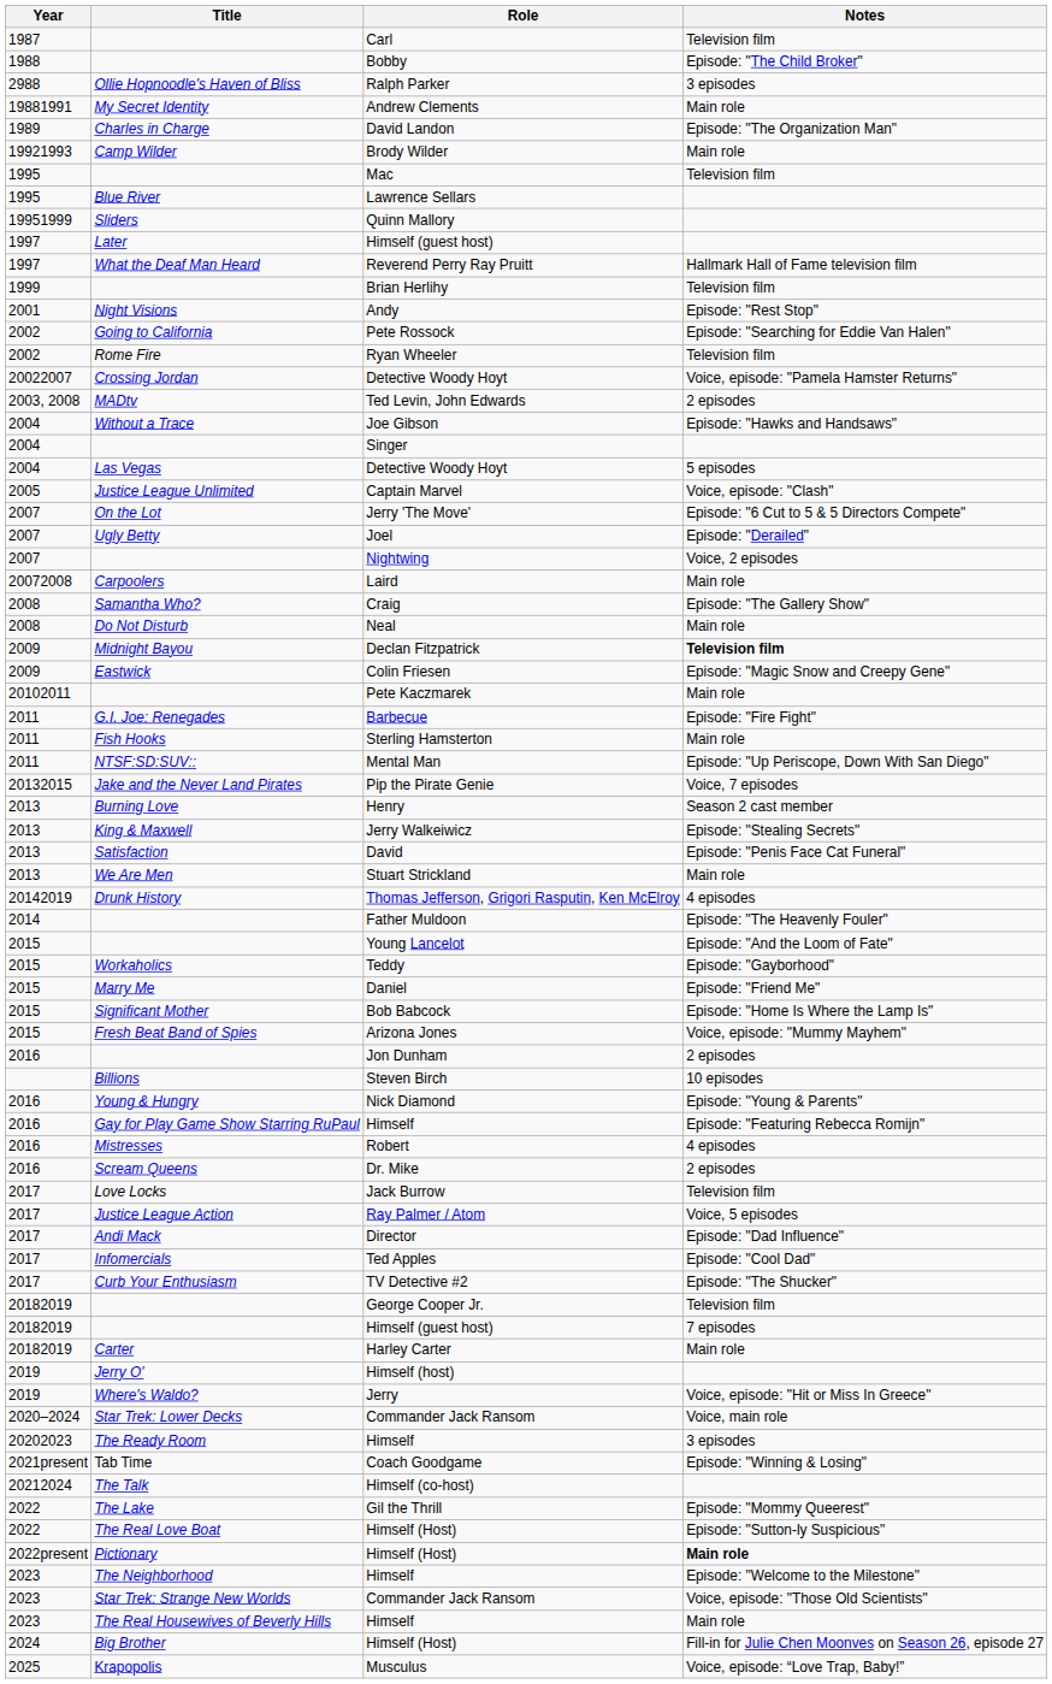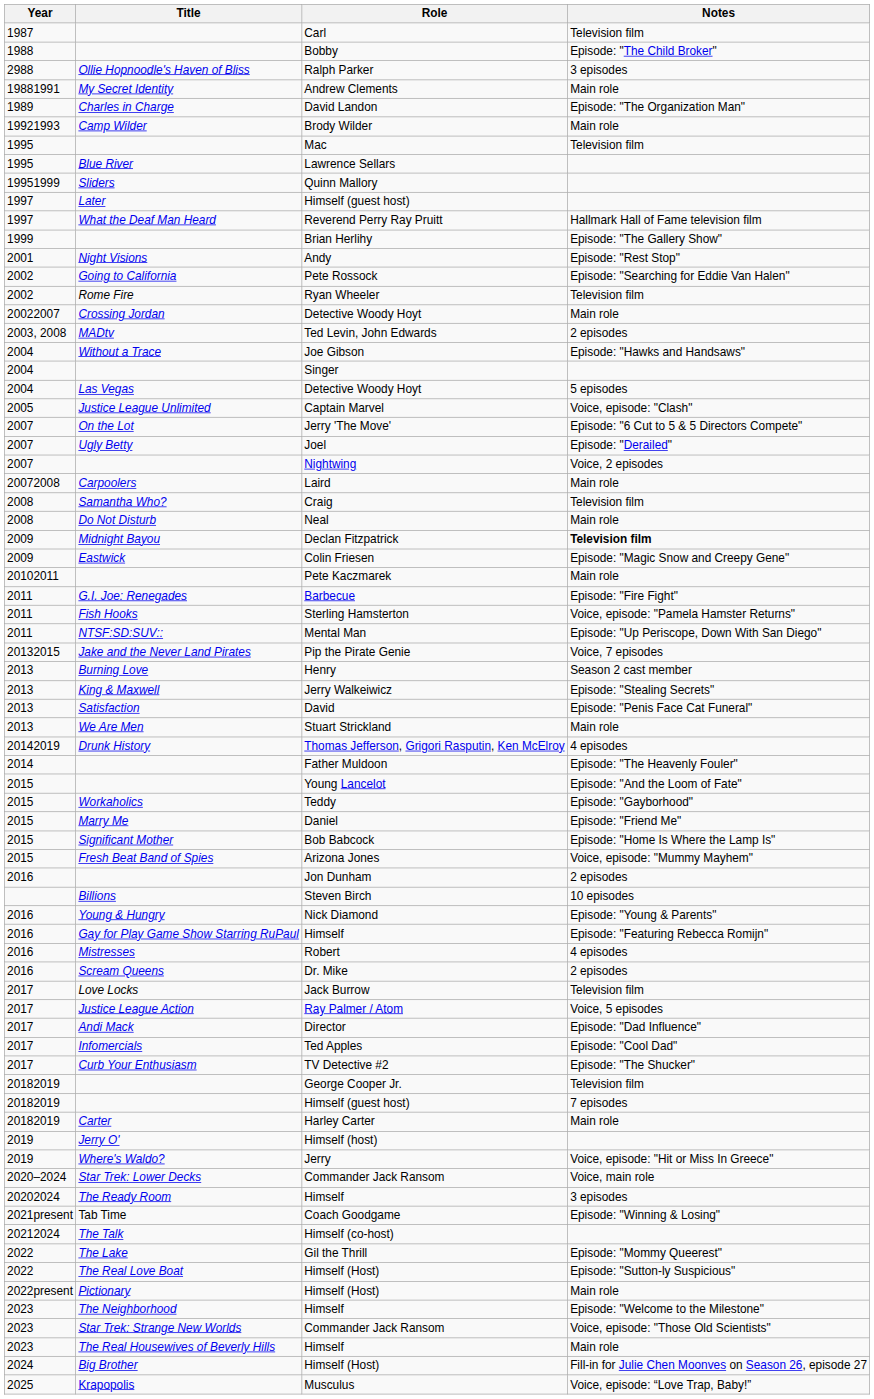 <table class="wikitable sortable">
 <tr>
 <th scope="col">Year</th>
 <th scope="col">Title</th>
 <th scope="col">Role</th>
 <th scope="col" class="unsortable">Notes</th>
 </tr>
 <tr>
 <td>1987</td>
 <td><em></em></td>
 <td>Carl</td>
 <td>Television film</td>
 </tr>
 <tr>
 <td>1988</td>
 <td><em></em></td>
 <td>Bobby</td>
 <td>Episode: "<a href='#'>The Child Broker</a>"</td>
 </tr>
 <tr>
 <td>2988</td>
 <td><em><a href='#'>Ollie Hopnoodle's Haven of Bliss</a></em></td>
 <td>Ralph Parker</td>
 <td>3 episodes</td>
 </tr>
 <tr>
 <td>19881991</td>
 <td><em><a href='#'>My Secret Identity</a></em></td>
 <td>Andrew Clements</td>
 <td>Main role</td>
 </tr>
 <tr>
 <td>1989</td>
 <td><em><a href='#'>Charles in Charge</a></em></td>
 <td>David Landon</td>
 <td>Episode: "The Organization Man"</td>
 </tr>
 <tr>
 <td>19921993</td>
 <td><em><a href='#'>Camp Wilder</a></em></td>
 <td>Brody Wilder</td>
 <td>Main role</td>
 </tr>
 <tr>
 <td>1995</td>
 <td><em></em></td>
 <td>Mac</td>
 <td>Television film</td>
 </tr>
 <tr>
 <td>1995</td>
 <td><em><a href='#'>Blue River</a></em></td>
 <td>Lawrence Sellars</td>
 <td></td>
 </tr>
 <tr>
 <td>19951999</td>
 <td><em><a href='#'>Sliders</a></em></td>
 <td>Quinn Mallory</td>
 <td></td>
 </tr>
 <tr>
 <td>1997</td>
 <td><em><a href='#'>Later</a></em></td>
 <td>Himself (guest host)</td>
 <td></td>
 </tr>
 <tr>
 <td>1997</td>
 <td><em><a href='#'>What the Deaf Man Heard</a></em></td>
 <td>Reverend Perry Ray Pruitt</td>
 <td>Hallmark Hall of Fame television film</td>
 </tr>
 <tr>
 <td>1999</td>
 <td><em></em></td>
 <td>Brian Herlihy</td>
-<td>Television film</td>
+<td>Episode: "The Gallery Show"</td>
 </tr>
 <tr>
 <td>2001</td>
 <td><em><a href='#'>Night Visions</a></em></td>
 <td>Andy</td>
 <td>Episode: "Rest Stop"</td>
 </tr>
 <tr>
 <td>2002</td>
 <td><em><a href='#'>Going to California</a></em></td>
 <td>Pete Rossock</td>
 <td>Episode: "Searching for Eddie Van Halen"</td>
 </tr>
 <tr>
 <td>2002</td>
 <td><em>Rome Fire</em></td>
 <td>Ryan Wheeler</td>
 <td>Television film</td>
 </tr>
 <tr>
 <td>20022007</td>
 <td><em><a href='#'>Crossing Jordan</a></em></td>
 <td>Detective Woody Hoyt</td>
-<td>Voice, episode: "Pamela Hamster Returns"</td>
+<td>Main role</td>
 </tr>
 <tr>
 <td>2003, 2008</td>
 <td><em><a href='#'>MADtv</a></em></td>
 <td>Ted Levin, John Edwards</td>
 <td>2 episodes</td>
 </tr>
 <tr>
 <td>2004</td>
 <td><em><a href='#'>Without a Trace</a></em></td>
 <td>Joe Gibson</td>
 <td>Episode: "Hawks and Handsaws"</td>
 </tr>
 <tr>
 <td>2004</td>
 <td><em></em></td>
 <td>Singer</td>
 <td></td>
 </tr>
 <tr>
 <td>2004</td>
 <td><em><a href='#'>Las Vegas</a></em></td>
 <td>Detective Woody Hoyt</td>
 <td>5 episodes</td>
 </tr>
 <tr>
 <td>2005</td>
 <td><em><a href='#'>Justice League Unlimited</a></em></td>
 <td>Captain Marvel</td>
 <td>Voice, episode: "Clash"</td>
 </tr>
 <tr>
 <td>2007</td>
 <td><em><a href='#'>On the Lot</a></em></td>
 <td>Jerry 'The Move'</td>
 <td>Episode: "6 Cut to 5 & 5 Directors Compete"</td>
 </tr>
 <tr>
 <td>2007</td>
 <td><em><a href='#'>Ugly Betty</a></em></td>
 <td>Joel</td>
 <td>Episode: "<a href='#'>Derailed</a>"</td>
 </tr>
 <tr>
 <td>2007</td>
 <td><em></em></td>
 <td><a href='#'>Nightwing</a></td>
 <td>Voice, 2 episodes</td>
 </tr>
 <tr>
 <td>20072008</td>
 <td><em><a href='#'>Carpoolers</a></em></td>
 <td>Laird</td>
 <td>Main role</td>
 </tr>
 <tr>
 <td>2008</td>
 <td><em><a href='#'>Samantha Who?</a></em></td>
 <td>Craig</td>
-<td>Episode: "The Gallery Show"</td>
+<td>Television film</td>
 </tr>
 <tr>
 <td>2008</td>
 <td><em><a href='#'>Do Not Disturb</a></em></td>
 <td>Neal</td>
 <td>Main role</td>
 </tr>
 <tr>
 <td>2009</td>
 <td><em><a href='#'>Midnight Bayou</a></em></td>
 <td>Declan Fitzpatrick</td>
 <td><strong>Television film</strong></td>
 </tr>
 <tr>
 <td>2009</td>
 <td><em><a href='#'>Eastwick</a></em></td>
 <td>Colin Friesen</td>
 <td>Episode: "Magic Snow and Creepy Gene"</td>
 </tr>
 <tr>
 <td>20102011</td>
 <td><em></em></td>
 <td>Pete Kaczmarek</td>
 <td>Main role</td>
 </tr>
 <tr>
 <td>2011</td>
 <td><em><a href='#'>G.I. Joe: Renegades</a></em></td>
 <td><a href='#'>Barbecue</a></td>
 <td>Episode: "Fire Fight"</td>
 </tr>
 <tr>
 <td>2011</td>
 <td><em><a href='#'>Fish Hooks</a></em></td>
 <td>Sterling Hamsterton</td>
-<td>Main role</td>
+<td>Voice, episode: "Pamela Hamster Returns"</td>
 </tr>
 <tr>
 <td>2011</td>
 <td><em><a href='#'>NTSF:SD:SUV::</a></em></td>
 <td>Mental Man</td>
 <td>Episode: "Up Periscope, Down With San Diego"</td>
 </tr>
 <tr>
 <td>20132015</td>
 <td><em><a href='#'>Jake and the Never Land Pirates</a></em></td>
 <td>Pip the Pirate Genie</td>
 <td>Voice, 7 episodes</td>
 </tr>
 <tr>
 <td>2013</td>
 <td><em><a href='#'>Burning Love</a></em></td>
 <td>Henry</td>
 <td>Season 2 cast member</td>
 </tr>
 <tr>
 <td>2013</td>
 <td><em><a href='#'>King & Maxwell</a></em></td>
 <td>Jerry Walkeiwicz</td>
 <td>Episode: "Stealing Secrets"</td>
 </tr>
 <tr>
 <td>2013</td>
 <td><em><a href='#'>Satisfaction</a></em></td>
 <td>David</td>
 <td>Episode: "Penis Face Cat Funeral"</td>
 </tr>
 <tr>
 <td>2013</td>
 <td><em><a href='#'>We Are Men</a></em></td>
 <td>Stuart Strickland</td>
 <td>Main role</td>
 </tr>
 <tr>
 <td>20142019</td>
 <td><em><a href='#'>Drunk History</a></em></td>
 <td><a href='#'>Thomas Jefferson</a>, <a href='#'>Grigori Rasputin</a>, <a href='#'>Ken McElroy</a></td>
 <td>4 episodes</td>
 </tr>
 <tr>
 <td>2014</td>
 <td><em></em></td>
 <td>Father Muldoon</td>
 <td>Episode: "The Heavenly Fouler"</td>
 </tr>
 <tr>
 <td>2015</td>
 <td><em></em></td>
 <td>Young <a href='#'>Lancelot</a></td>
 <td>Episode: "And the Loom of Fate"</td>
 </tr>
 <tr>
 <td>2015</td>
 <td><em><a href='#'>Workaholics</a></em></td>
 <td>Teddy</td>
 <td>Episode: "Gayborhood"</td>
 </tr>
 <tr>
 <td>2015</td>
 <td><em><a href='#'>Marry Me</a></em></td>
 <td>Daniel</td>
 <td>Episode: "Friend Me"</td>
 </tr>
 <tr>
 <td>2015</td>
 <td><em><a href='#'>Significant Mother</a></em></td>
 <td>Bob Babcock</td>
 <td>Episode: "Home Is Where the Lamp Is"</td>
 </tr>
 <tr>
 <td>2015</td>
 <td><em><a href='#'>Fresh Beat Band of Spies</a></em></td>
 <td>Arizona Jones</td>
 <td>Voice, episode: "Mummy Mayhem"</td>
 </tr>
 <tr>
 <td>2016</td>
 <td><em></em></td>
 <td>Jon Dunham</td>
 <td>2 episodes</td>
 </tr>
 <tr>
 <td></td>
 <td><em><a href='#'>Billions</a></em></td>
 <td>Steven Birch</td>
 <td>10 episodes</td>
 </tr>
 <tr>
 <td>2016</td>
 <td><em><a href='#'>Young & Hungry</a></em></td>
 <td>Nick Diamond</td>
 <td>Episode: "Young & Parents"</td>
 </tr>
 <tr>
 <td>2016</td>
 <td><em><a href='#'>Gay for Play Game Show Starring RuPaul</a></em></td>
 <td>Himself</td>
 <td>Episode: "Featuring Rebecca Romijn"</td>
 </tr>
 <tr>
 <td>2016</td>
 <td><em><a href='#'>Mistresses</a></em></td>
 <td>Robert</td>
 <td>4 episodes</td>
 </tr>
 <tr>
 <td>2016</td>
 <td><em><a href='#'>Scream Queens</a></em></td>
 <td>Dr. Mike</td>
 <td>2 episodes</td>
 </tr>
 <tr>
 <td>2017</td>
 <td><em>Love Locks</em></td>
 <td>Jack Burrow</td>
 <td>Television film</td>
 </tr>
 <tr>
 <td>2017</td>
 <td><em><a href='#'>Justice League Action</a></em></td>
 <td><a href='#'>Ray Palmer / Atom</a></td>
 <td>Voice, 5 episodes</td>
 </tr>
 <tr>
 <td>2017</td>
 <td><em><a href='#'>Andi Mack</a></em></td>
 <td>Director</td>
 <td>Episode: "Dad Influence"</td>
 </tr>
 <tr>
 <td>2017</td>
 <td><em><a href='#'>Infomercials</a></em></td>
 <td>Ted Apples</td>
 <td>Episode: "Cool Dad"</td>
 </tr>
 <tr>
 <td>2017</td>
 <td><em><a href='#'>Curb Your Enthusiasm</a></em></td>
 <td>TV Detective #2</td>
 <td>Episode: "The Shucker"</td>
 </tr>
 <tr>
 <td>20182019</td>
 <td><em></em></td>
 <td>George Cooper Jr.</td>
 <td>Television film</td>
 </tr>
 <tr>
 <td>20182019</td>
 <td><em></em></td>
 <td>Himself (guest host)</td>
 <td>7 episodes</td>
 </tr>
 <tr>
 <td>20182019</td>
 <td><em><a href='#'>Carter</a></em></td>
 <td>Harley Carter</td>
 <td>Main role</td>
 </tr>
 <tr>
 <td>2019</td>
 <td><em><a href='#'>Jerry O'</a></em></td>
 <td>Himself (host)</td>
 <td></td>
 </tr>
 <tr>
 <td>2019</td>
 <td><em><a href='#'>Where's Waldo?</a></em></td>
 <td>Jerry</td>
 <td>Voice, episode: "Hit or Miss In Greece"</td>
 </tr>
 <tr>
 <td>2020–2024</td>
 <td><em><a href='#'>Star Trek: Lower Decks</a></em></td>
 <td>Commander Jack Ransom</td>
 <td>Voice, main role</td>
 </tr>
 <tr>
-<td>20202023</td>
+<td>20202024</td>
 <td><em><a href='#'>The Ready Room</a></em></td>
 <td>Himself</td>
 <td>3 episodes</td>
 </tr>
 <tr>
 <td>2021present</td>
 <td>Tab Time</td>
 <td>Coach Goodgame</td>
 <td>Episode: "Winning & Losing"</td>
 </tr>
 <tr>
 <td>20212024</td>
 <td><em><a href='#'>The Talk</a></em></td>
 <td>Himself (co-host)</td>
 <td></td>
 </tr>
 <tr>
 <td>2022</td>
 <td><em><a href='#'>The Lake</a></em></td>
 <td>Gil the Thrill</td>
 <td>Episode: "Mommy Queerest"</td>
 </tr>
 <tr>
 <td>2022</td>
 <td><em><a href='#'>The Real Love Boat</a></em></td>
 <td>Himself (Host)</td>
 <td>Episode: "Sutton-ly Suspicious"</td>
 </tr>
 <tr>
 <td>2022present</td>
 <td><em><a href='#'>Pictionary</a></em></td>
 <td>Himself (Host)</td>
-<td><strong>Main role</strong></td>
+<td>Main role</td>
 </tr>
 <tr>
 <td>2023</td>
 <td><em><a href='#'>The Neighborhood</a></em></td>
 <td>Himself</td>
 <td>Episode: "Welcome to the Milestone"</td>
 </tr>
 <tr>
 <td>2023</td>
 <td><em><a href='#'>Star Trek: Strange New Worlds</a></em></td>
 <td>Commander Jack Ransom</td>
 <td>Voice, episode: "Those Old Scientists"</td>
 </tr>
 <tr>
 <td>2023</td>
 <td><em><a href='#'>The Real Housewives of Beverly Hills</a></em></td>
 <td>Himself</td>
 <td>Main role</td>
 </tr>
 <tr>
 <td>2024</td>
 <td><em><a href='#'>Big Brother</a></em></td>
 <td>Himself (Host)</td>
 <td>Fill-in  for <a href='#'>Julie Chen Moonves</a> on <a href='#'>Season 26</a>, episode 27</td>
 </tr>
 <tr>
 <td>2025</td>
 <td><a href='#'>Krapopolis</a></td>
 <td>Musculus</td>
 <td>Voice, episode: “Love Trap, Baby!”</td>
 </tr>
 </table>
